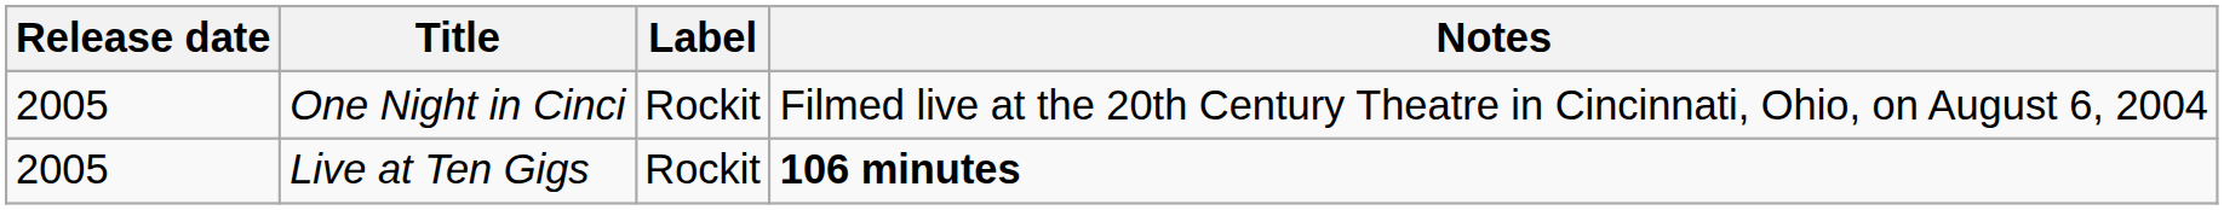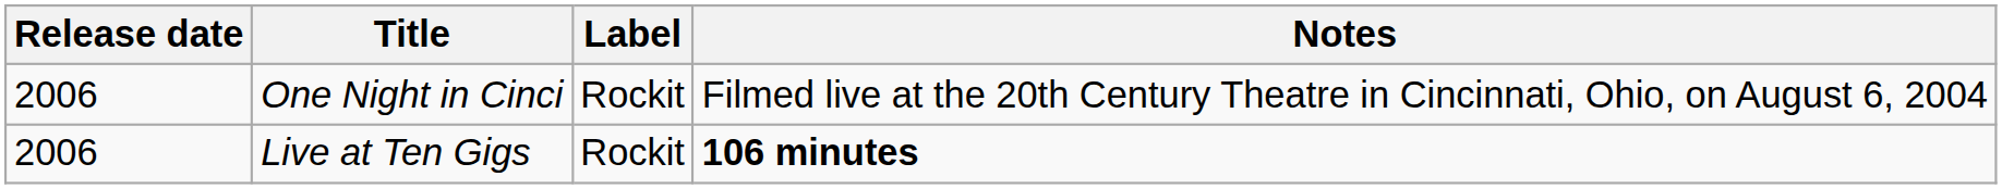 <table class="wikitable">
 <tr>
 <th>Release date</th>
 <th>Title</th>
 <th>Label</th>
 <th>Notes</th>
 </tr>
 <tr>
-<td>2005</td>
+<td>2006</td>
 <td><em>One Night in Cinci</em></td>
 <td>Rockit</td>
 <td>Filmed live at the 20th Century Theatre in Cincinnati, Ohio, on August 6, 2004</td>
 </tr>
 <tr>
-<td>2005</td>
+<td>2006</td>
 <td><em>Live at Ten Gigs</em></td>
 <td>Rockit</td>
 <td><strong>106 minutes</strong></td>
 </tr>
 </table>
